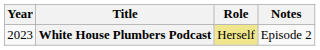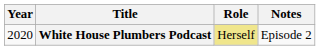 <table class="wikitable plainrowheaders">
 <tr>
 <th scope="col">Year</th>
 <th scope="col">Title</th>
 <th scope="col">Role</th>
 <th scope="col" class="unsortable">Notes</th>
 </tr>
 <tr>
-<td>2023</td>
+<td>2020</td>
 <th scope="row">White House Plumbers Podcast</th>
 <td style="background: khaki;">Herself</td>
 <td>Episode 2</td>
 </tr>
 </table>
